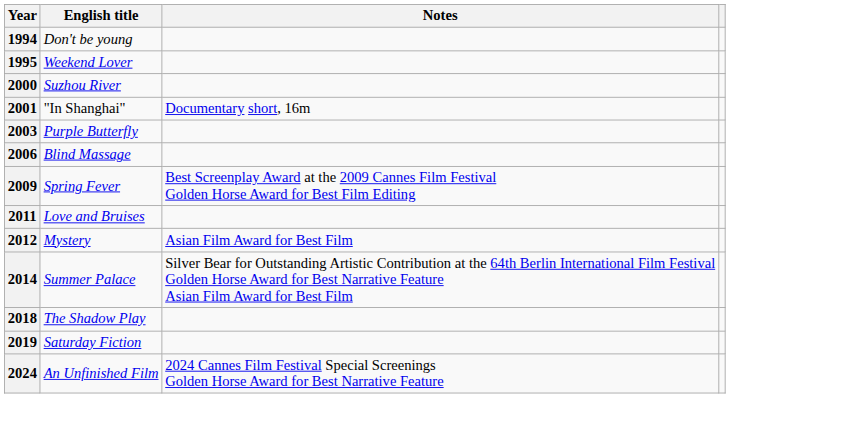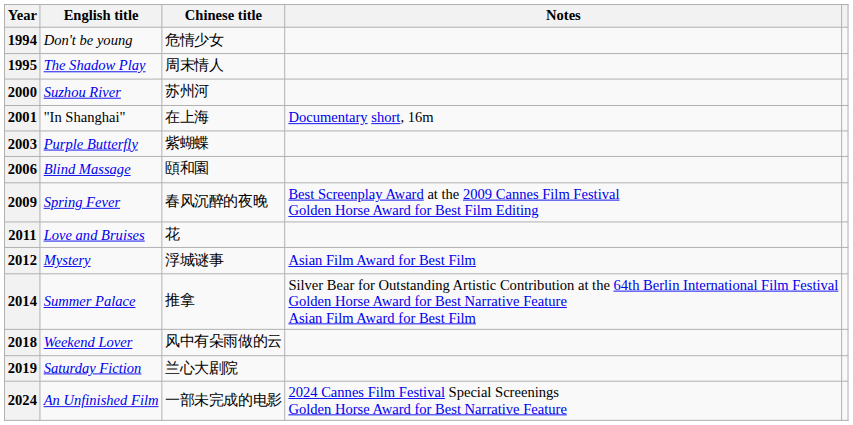 <table class="wikitable sortable">
 <tr>
 <th>Year</th>
 <th>English title</th>
+<th>Chinese title</th>
 <th class="unsortable">Notes</th>
 <th class="unsortable"></th>
 </tr>
 <tr>
 <th>1994</th>
 <td><em>Don't be young</em></td>
+<td>危情少女</td>
 <td></td>
 <td></td>
 </tr>
 <tr>
 <th>1995</th>
-<td><em><a href='#'>Weekend Lover</a></em></td>
+<td><em><a href='#'>The Shadow Play</a></em></td>
+<td>周末情人</td>
 <td></td>
 <td></td>
 </tr>
 <tr>
 <th>2000</th>
 <td><em><a href='#'>Suzhou River</a></em></td>
+<td>苏州河</td>
 <td></td>
 <td></td>
 </tr>
 <tr>
 <th>2001</th>
 <td>"In Shanghai"</td>
+<td>在上海</td>
 <td><a href='#'>Documentary</a> <a href='#'>short</a>, 16m</td>
 <td></td>
 </tr>
 <tr>
 <th>2003</th>
 <td><em><a href='#'>Purple Butterfly</a></em></td>
+<td>紫蝴蝶</td>
 <td></td>
 <td></td>
 </tr>
 <tr>
 <th>2006</th>
 <td><em><a href='#'>Blind Massage</a></em></td>
+<td>頤和園</td>
 <td></td>
 <td></td>
 </tr>
 <tr>
 <th>2009</th>
 <td><em><a href='#'>Spring Fever</a></em></td>
+<td>春风沉醉的夜晚</td>
 <td><a href='#'>Best Screenplay Award</a> at the <a href='#'>2009 Cannes Film Festival</a><br><a href='#'>Golden Horse Award for Best Film Editing</a></td>
 <td></td>
 </tr>
 <tr>
 <th>2011</th>
 <td><em><a href='#'>Love and Bruises</a></em></td>
+<td>花</td>
 <td></td>
 <td></td>
 </tr>
 <tr>
 <th>2012</th>
 <td><em><a href='#'>Mystery</a></em></td>
+<td>浮城谜事</td>
 <td><a href='#'>Asian Film Award for Best Film</a></td>
 <td></td>
 </tr>
 <tr>
 <th>2014</th>
 <td><em><a href='#'>Summer Palace</a></em></td>
+<td>推拿</td>
 <td>Silver Bear for Outstanding Artistic Contribution at the <a href='#'>64th Berlin International Film Festival</a><br><a href='#'>Golden Horse Award for Best Narrative Feature</a><br><a href='#'>Asian Film Award for Best Film</a></td>
 <td></td>
 </tr>
 <tr>
 <th>2018</th>
-<td><em><a href='#'>The Shadow Play</a></em></td>
+<td><em><a href='#'>Weekend Lover</a></em></td>
+<td>风中有朵雨做的云</td>
 <td></td>
 <td></td>
 </tr>
 <tr>
 <th>2019</th>
 <td><em><a href='#'>Saturday Fiction</a></em></td>
+<td>兰心大剧院</td>
 <td></td>
 <td></td>
 </tr>
 <tr>
 <th>2024</th>
 <td><em><a href='#'>An Unfinished Film</a></em></td>
+<td>一部未完成的电影</td>
 <td><a href='#'>2024 Cannes Film Festival</a> Special Screenings<br><a href='#'>Golden Horse Award for Best Narrative Feature</a></td>
 <td></td>
 </tr>
 </table>
